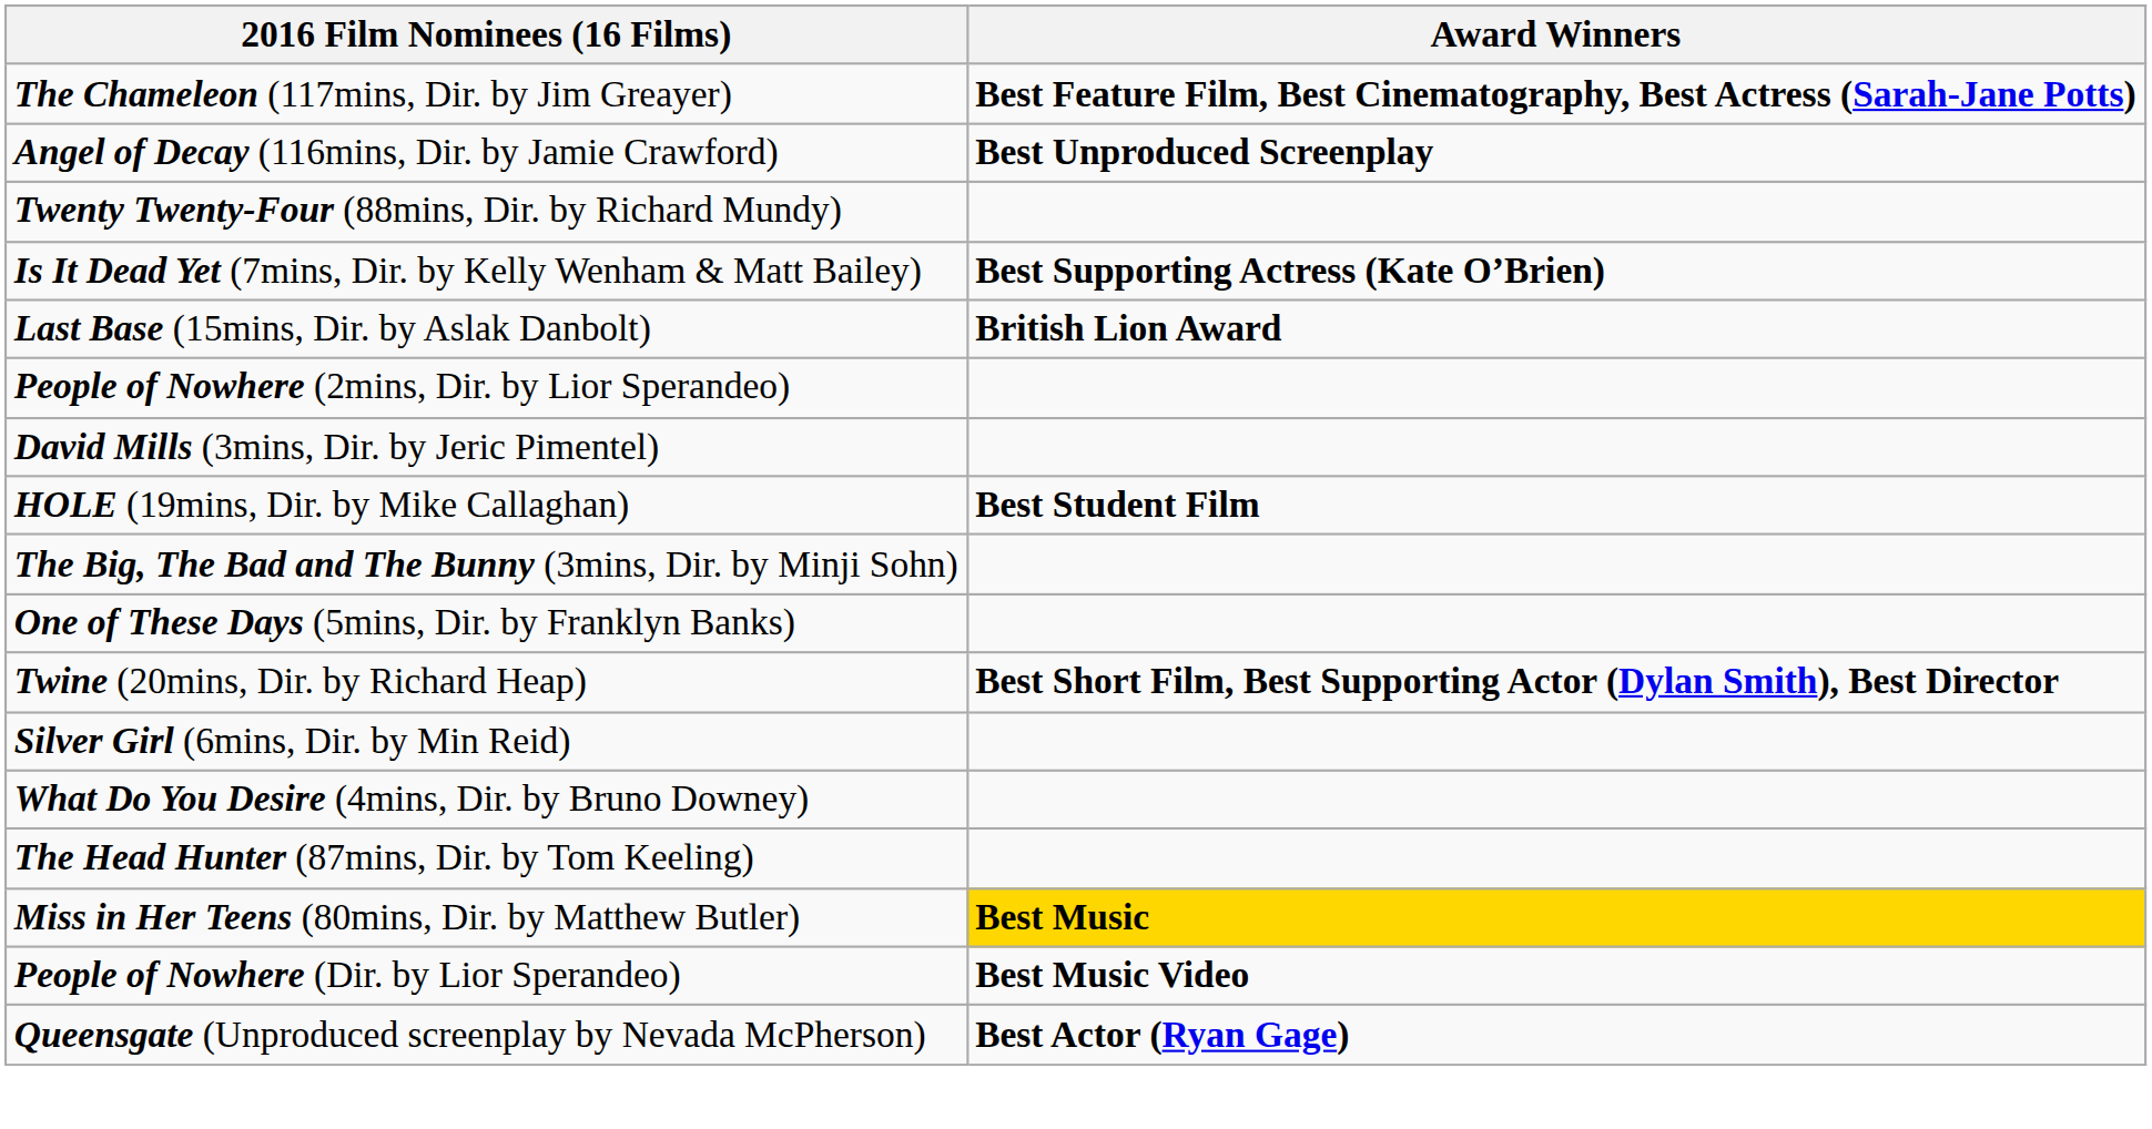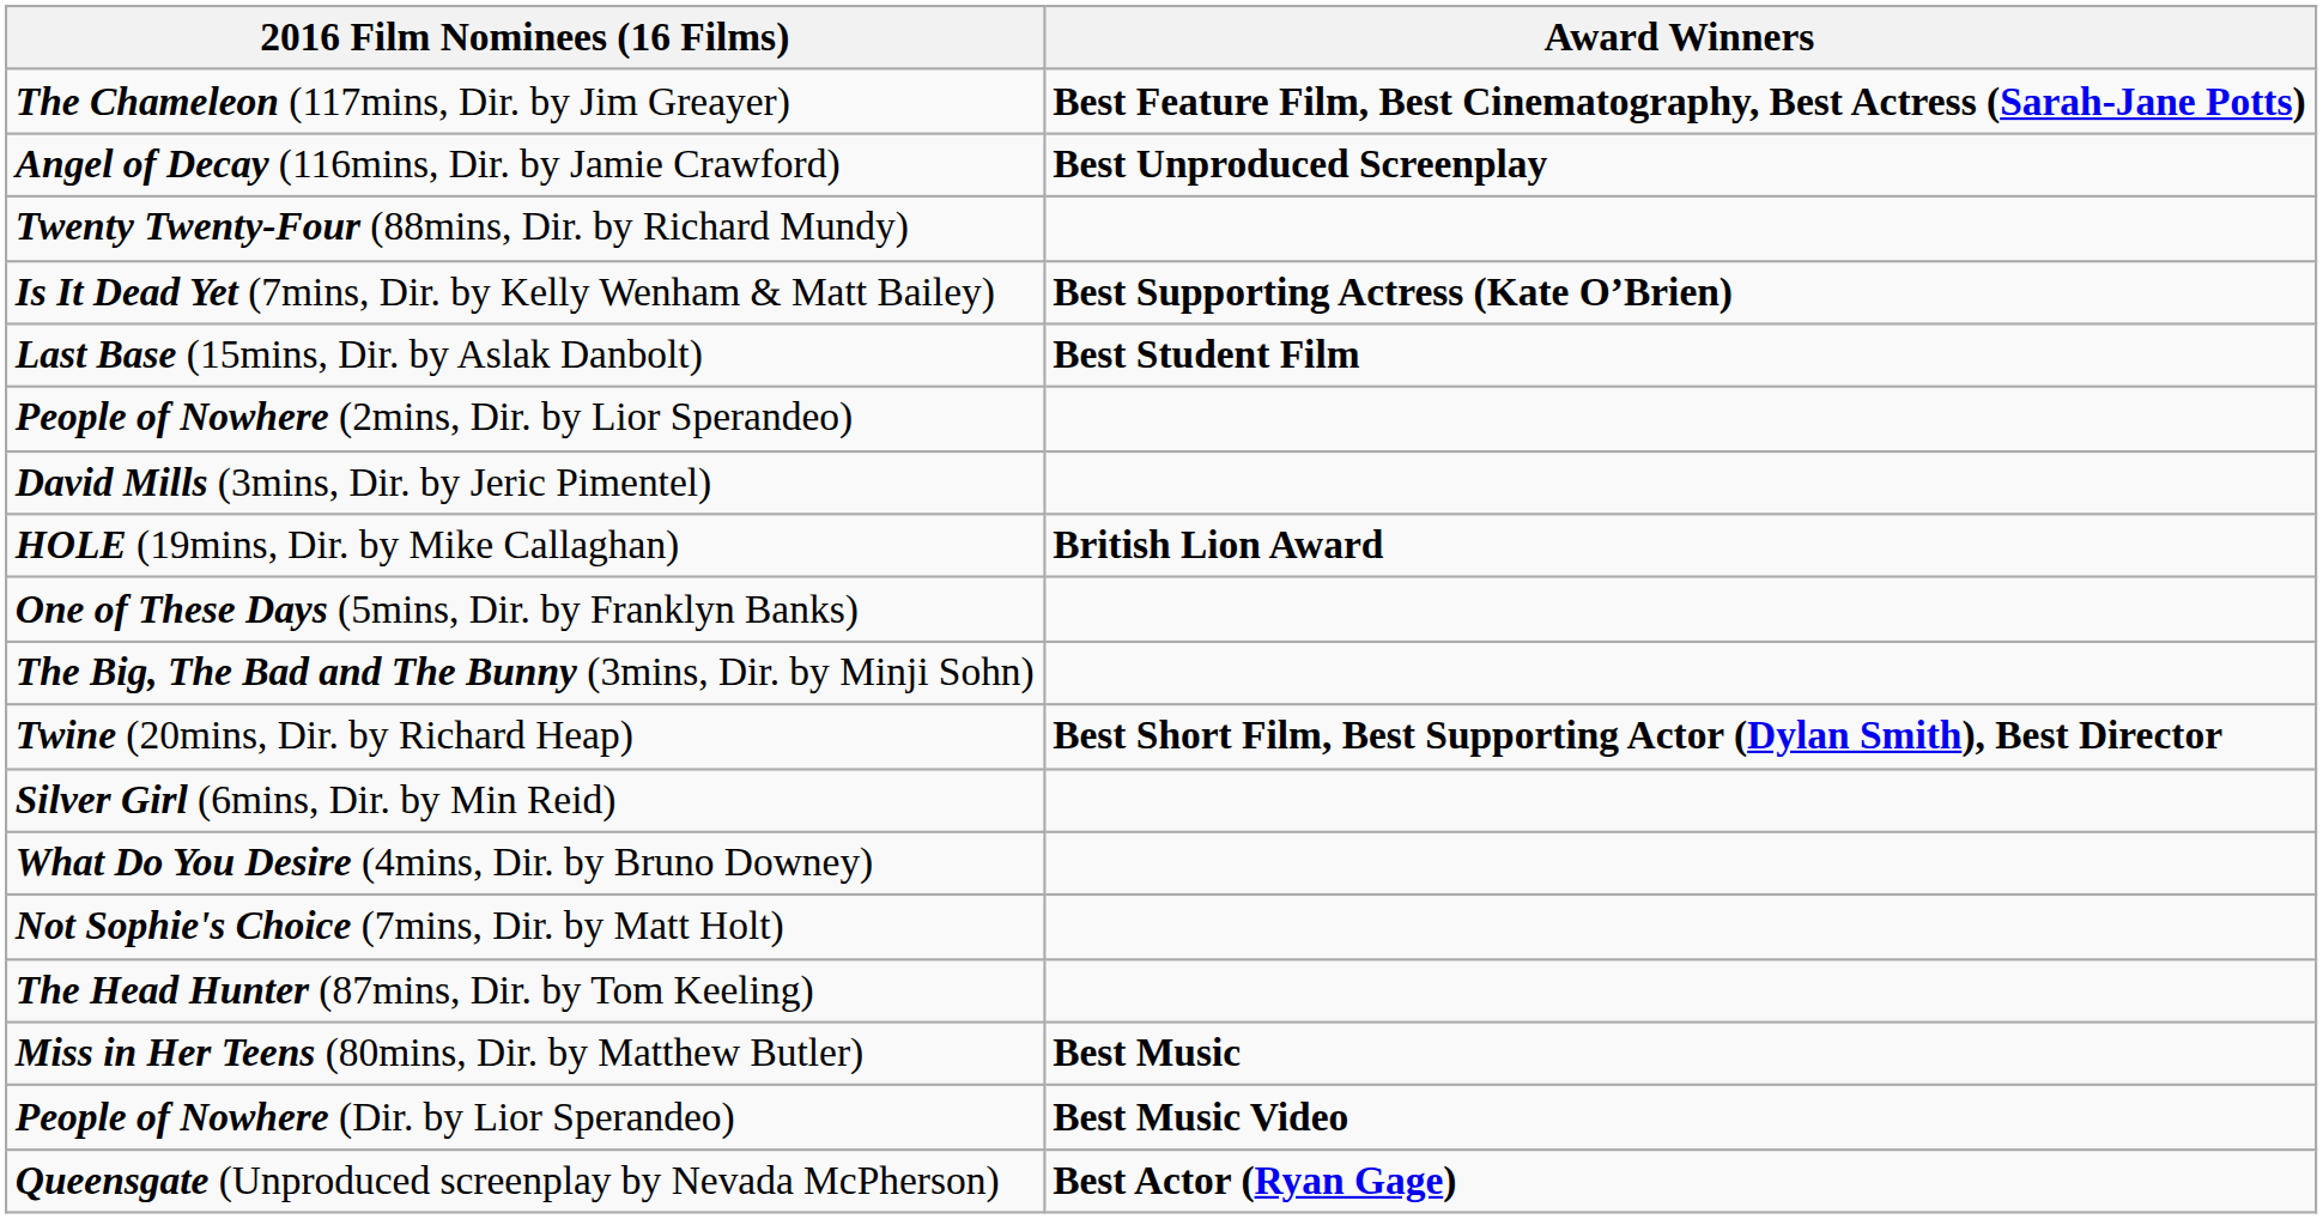 <table class="wikitable mw-collapsible mw-collapsed">
 <tr>
 <th><strong>2016 Film Nominees (16 Films)</strong></th>
 <th><strong>Award Winners</strong></th>
 </tr>
 <tr>
 <td><strong><em>The Chameleon</em></strong> (117mins, Dir. by Jim Greayer)</td>
 <td><strong>Best Feature Film, Best Cinematography, Best Actress (<a href='#'>Sarah-Jane Potts</a>)</strong></td>
 </tr>
 <tr>
 <td><strong><em>Angel of Decay</em></strong> (116mins, Dir. by Jamie Crawford)</td>
 <td><strong>Best Unproduced Screenplay</strong></td>
 </tr>
 <tr>
 <td><strong><em>Twenty Twenty-Four</em></strong> (88mins, Dir. by Richard Mundy)</td>
 <td></td>
 </tr>
 <tr>
 <td><strong><em>Is It Dead Yet</em></strong> (7mins, Dir. by Kelly Wenham & Matt Bailey)</td>
 <td><strong>Best Supporting Actress (Kate O’Brien)</strong></td>
 </tr>
 <tr>
 <td><strong><em>Last Base</em></strong> (15mins, Dir. by Aslak Danbolt)</td>
-<td><strong>British Lion Award</strong></td>
+<td><strong>Best Student Film</strong></td>
 </tr>
 <tr>
 <td><strong><em>People of Nowhere</em></strong> (2mins, Dir. by Lior Sperandeo)</td>
 <td></td>
 </tr>
 <tr>
 <td><strong><em>David Mills</em></strong> (3mins, Dir. by Jeric Pimentel)</td>
 <td></td>
 </tr>
 <tr>
 <td><strong><em>HOLE</em></strong> (19mins, Dir. by Mike Callaghan)</td>
-<td><strong>Best Student Film</strong></td>
+<td><strong>British Lion Award</strong></td>
+</tr>
+<tr>
+<td><strong><em>One of These Days</em></strong> (5mins, Dir. by Franklyn Banks)</td>
+<td></td>
 </tr>
 <tr>
 <td><strong><em>The Big, The Bad and The Bunny</em></strong> (3mins, Dir. by Minji Sohn)</td>
-<td></td>
-</tr>
-<tr>
-<td><strong><em>One of These Days</em></strong> (5mins, Dir. by Franklyn Banks)</td>
 <td></td>
 </tr>
 <tr>
 <td><strong><em>Twine</em></strong> (20mins, Dir. by Richard Heap)</td>
 <td><strong>Best Short Film, Best Supporting Actor (<a href='#'>Dylan Smith</a>), Best  Director</strong></td>
 </tr>
 <tr>
 <td><strong><em>Silver Girl</em></strong> (6mins, Dir. by Min Reid)</td>
 <td></td>
 </tr>
 <tr>
 <td><strong><em>What  Do You Desire</em></strong> (4mins, Dir. by Bruno Downey)</td>
 <td></td>
 </tr>
 <tr>
+<td><strong><em>Not Sophie's Choice</em></strong> (7mins, Dir. by Matt Holt)</td>
+<td></td>
+</tr>
+<tr>
 <td><strong><em>The Head Hunter</em></strong> (87mins, Dir. by Tom Keeling)</td>
 <td></td>
 </tr>
 <tr>
 <td><strong><em>Miss in Her Teens</em></strong> (80mins, Dir. by Matthew Butler)</td>
-<td style="background: gold;"><strong>Best Music</strong></td>
+<td><strong>Best Music</strong></td>
 </tr>
 <tr>
 <td><strong><em>People of Nowhere</em></strong> (Dir. by Lior Sperandeo)</td>
 <td><strong>Best Music Video</strong></td>
 </tr>
 <tr>
 <td><strong><em>Queensgate</em></strong> (Unproduced screenplay by Nevada McPherson)</td>
 <td><strong>Best Actor (<a href='#'>Ryan Gage</a>)</strong></td>
 </tr>
 </table>
